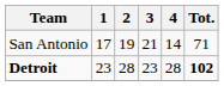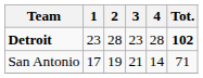 <table class="wikitable">
 <tr>
 <th align=left>Team</th>
 <th>1</th>
 <th>2</th>
 <th>3</th>
 <th>4</th>
 <th>Tot.</th>
 </tr>
 <tr style="text-align:center;">
+<td align=left><strong>Detroit</strong></td>
+<td>23</td>
+<td>28</td>
+<td>23</td>
+<td>28</td>
+<td><strong>102</strong></td>
+</tr>
+<tr style="text-align:center;">
 <td align=left>San Antonio</td>
 <td>17</td>
 <td>19</td>
 <td>21</td>
 <td>14</td>
 <td>71</td>
 </tr>
 <tr style="text-align:center;">
-<td align=left><strong>Detroit</strong></td>
-<td>23</td>
-<td>28</td>
-<td>23</td>
-<td>28</td>
-<td><strong>102</strong></td>
-</tr>
-<tr style="text-align:center;">
 </tr>
 </table>
